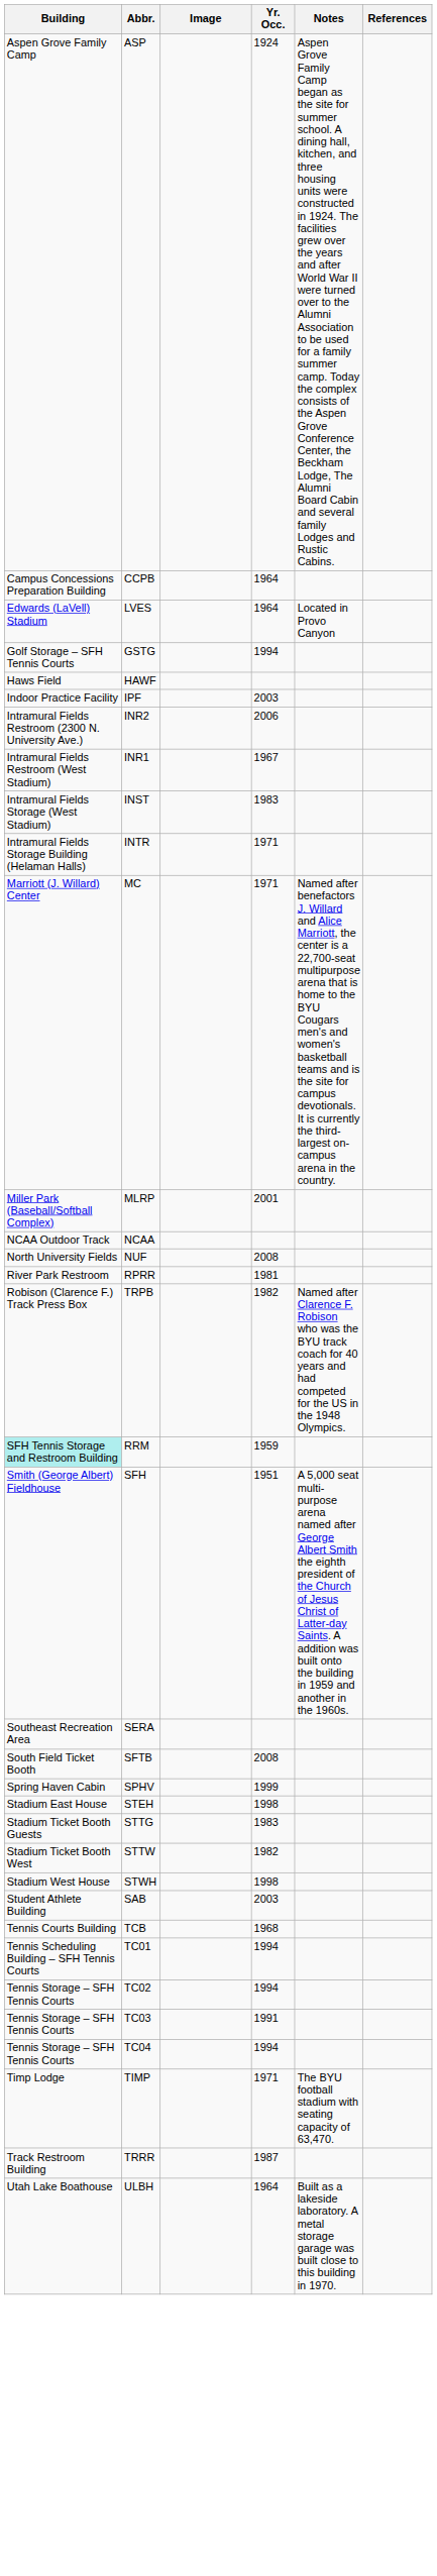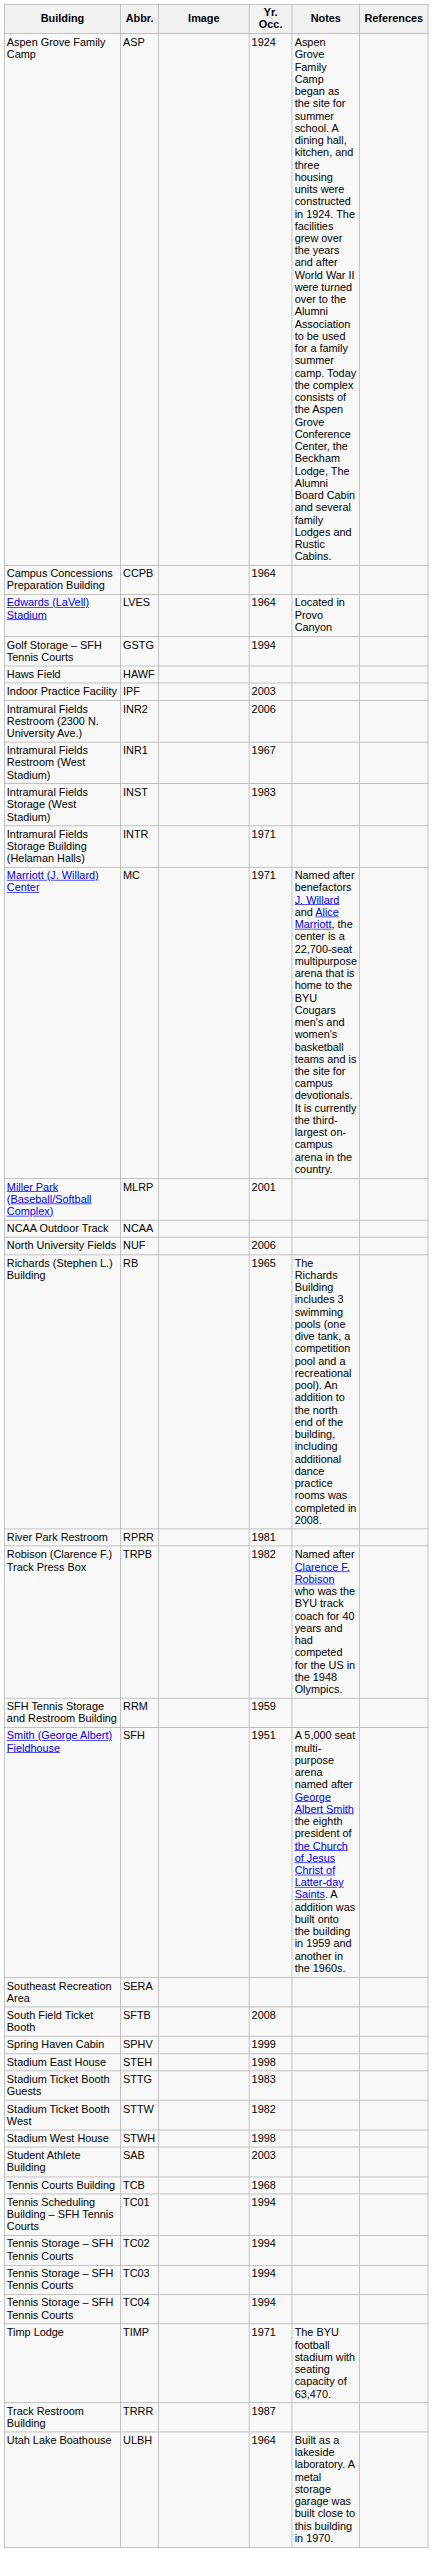 <table class="wikitable sortable" style="width:100%;">
 <tr>
 <th style="width:200px;">Building</th>
 <th width="50">Abbr.</th>
 <th style="width:200px;" class="unsortable">Image</th>
 <th width="75">Yr. Occ.</th>
 <th class="unsortable">Notes</th>
 <th style="width:100px;" class="unsortable">References</th>
 </tr>
 <tr valign="top">
 <td>Aspen Grove Family Camp</td>
 <td>ASP</td>
 <td></td>
 <td>1924</td>
 <td>Aspen Grove Family Camp began as the site for summer school. A dining hall, kitchen, and three housing units were constructed in 1924. The facilities grew over the years and after World War II were turned over to the Alumni Association to be used for a family summer camp. Today the complex consists of the Aspen Grove Conference Center, the Beckham Lodge, The Alumni Board Cabin and several family Lodges and Rustic Cabins.</td>
 </tr>
 <tr valign="top">
 <td>Campus Concessions Preparation Building</td>
 <td>CCPB</td>
 <td></td>
 <td>1964</td>
 <td></td>
 <td></td>
 </tr>
 <tr valign="top">
 <td><a href='#'>Edwards (LaVell) Stadium</a></td>
 <td>LVES</td>
 <td></td>
 <td>1964</td>
 <td>Located in Provo Canyon</td>
 <td></td>
 </tr>
 <tr valign="top">
 <td>Golf Storage – SFH Tennis Courts</td>
 <td>GSTG</td>
 <td></td>
 <td>1994</td>
 <td></td>
 <td></td>
 </tr>
 <tr valign="top">
 <td>Haws Field</td>
 <td>HAWF</td>
 <td></td>
 <td></td>
 <td></td>
 <td></td>
 </tr>
 <tr valign="top">
 <td>Indoor Practice Facility</td>
 <td>IPF</td>
 <td></td>
 <td>2003</td>
 <td></td>
 <td></td>
 </tr>
 <tr valign="top">
 <td>Intramural Fields Restroom (2300 N. University Ave.)</td>
 <td>INR2</td>
 <td></td>
 <td>2006</td>
 <td></td>
 <td></td>
 </tr>
 <tr valign="top">
 <td>Intramural Fields Restroom (West Stadium)</td>
 <td>INR1</td>
 <td></td>
 <td>1967</td>
 <td></td>
 <td></td>
 </tr>
 <tr valign="top">
 <td>Intramural Fields Storage (West Stadium)</td>
 <td>INST</td>
 <td></td>
 <td>1983</td>
 <td></td>
 <td></td>
 </tr>
 <tr valign="top">
 <td>Intramural Fields Storage Building (Helaman Halls)</td>
 <td>INTR</td>
 <td></td>
 <td>1971</td>
 <td></td>
 <td></td>
 </tr>
 <tr valign="top">
 <td><a href='#'>Marriott (J. Willard) Center</a></td>
 <td>MC</td>
 <td></td>
 <td>1971</td>
 <td>Named after benefactors <a href='#'>J. Willard</a> and <a href='#'>Alice Marriott</a>, the center is a 22,700-seat multipurpose arena that is home to the BYU Cougars men's and women's basketball teams and is the site for campus devotionals. It is currently the third-largest on-campus arena in the country.</td>
 <td></td>
 </tr>
 <tr valign="top">
 <td><a href='#'>Miller Park (Baseball/Softball Complex)</a></td>
 <td>MLRP</td>
 <td></td>
 <td>2001</td>
 <td></td>
 <td></td>
 </tr>
 <tr>
 <td>NCAA Outdoor Track</td>
 <td>NCAA</td>
 <td></td>
 <td></td>
 <td></td>
 <td></td>
 </tr>
 <tr valign="top">
 <td>North University Fields</td>
 <td>NUF</td>
 <td></td>
-<td>2008</td>
+<td>2006</td>
 <td></td>
+<td></td>
+</tr>
+<tr valign="top">
+<td>Richards (Stephen L.) Building</td>
+<td>RB</td>
+<td></td>
+<td>1965</td>
+<td>The Richards Building includes 3 swimming pools (one dive tank, a competition pool and a recreational pool). An addition to the north end of the building, including additional dance practice rooms was completed in 2008.</td>
 <td></td>
 </tr>
 <tr valign="top">
 <td>River Park Restroom</td>
 <td>RPRR</td>
 <td></td>
 <td>1981</td>
 <td></td>
 <td></td>
 </tr>
 <tr valign="top">
 <td>Robison (Clarence F.) Track Press Box</td>
 <td>TRPB</td>
 <td></td>
 <td>1982</td>
 <td>Named after <a href='#'>Clarence F. Robison</a> who was the BYU track coach for 40 years and had competed for the US in the 1948 Olympics.</td>
 <td></td>
 </tr>
 <tr valign="top">
-<td style="background: paleturquoise;">SFH Tennis Storage and Restroom Building</td>
+<td>SFH Tennis Storage and Restroom Building</td>
 <td>RRM</td>
 <td></td>
 <td>1959</td>
 <td></td>
 <td></td>
 </tr>
 <tr valign="top">
 <td><a href='#'>Smith (George Albert) Fieldhouse</a></td>
 <td>SFH</td>
 <td></td>
 <td>1951</td>
 <td>A 5,000 seat multi-purpose arena named after <a href='#'>George Albert Smith</a> the eighth president of <a href='#'>the Church of Jesus Christ of Latter-day Saints</a>. A  addition was built onto the building in 1959 and another in the 1960s.</td>
 <td></td>
 </tr>
 <tr valign="top">
 <td>Southeast Recreation Area</td>
 <td>SERA</td>
 <td></td>
 <td></td>
 <td></td>
 <td></td>
 </tr>
 <tr valign="top">
 <td>South Field Ticket Booth</td>
 <td>SFTB</td>
 <td></td>
 <td>2008</td>
 <td></td>
 <td></td>
 </tr>
 <tr valign="top">
 <td>Spring Haven Cabin</td>
 <td>SPHV</td>
 <td></td>
 <td>1999</td>
 <td></td>
 <td></td>
 </tr>
 <tr valign="top">
 <td>Stadium East House</td>
 <td>STEH</td>
 <td></td>
 <td>1998</td>
 <td></td>
 <td></td>
 </tr>
 <tr valign="top">
 <td>Stadium Ticket Booth Guests</td>
 <td>STTG</td>
 <td></td>
 <td>1983</td>
 <td></td>
 <td></td>
 </tr>
 <tr valign="top">
 <td>Stadium Ticket Booth West</td>
 <td>STTW</td>
 <td></td>
 <td>1982</td>
 <td></td>
 <td></td>
 </tr>
 <tr valign="top">
 <td>Stadium West House</td>
 <td>STWH</td>
 <td></td>
 <td>1998</td>
 <td></td>
 <td></td>
 </tr>
 <tr valign="top">
 <td>Student Athlete Building</td>
 <td>SAB</td>
 <td></td>
 <td>2003</td>
 <td></td>
 <td></td>
 </tr>
 <tr valign="top">
 <td>Tennis Courts Building</td>
 <td>TCB</td>
 <td></td>
 <td>1968</td>
 <td></td>
 <td></td>
 </tr>
 <tr valign="top">
 <td>Tennis Scheduling Building – SFH Tennis Courts</td>
 <td>TC01</td>
 <td></td>
 <td>1994</td>
 <td></td>
 <td></td>
 </tr>
 <tr valign="top">
 <td>Tennis Storage – SFH Tennis Courts</td>
 <td>TC02</td>
 <td></td>
 <td>1994</td>
 <td></td>
 <td></td>
 </tr>
 <tr valign="top">
 <td>Tennis Storage – SFH Tennis Courts</td>
 <td>TC03</td>
 <td></td>
-<td>1991</td>
+<td>1994</td>
 <td></td>
 <td></td>
 </tr>
 <tr valign="top">
 <td>Tennis Storage – SFH Tennis Courts</td>
 <td>TC04</td>
 <td></td>
 <td>1994</td>
 <td></td>
 <td></td>
 </tr>
 <tr valign="top">
 <td>Timp Lodge</td>
 <td>TIMP</td>
 <td></td>
 <td>1971</td>
 <td>The BYU football stadium with seating capacity of 63,470.</td>
 <td></td>
 </tr>
 <tr valign="top">
 <td>Track Restroom Building</td>
 <td>TRRR</td>
 <td></td>
 <td>1987</td>
 <td></td>
 <td></td>
 </tr>
 <tr valign="top">
 <td>Utah Lake Boathouse</td>
 <td>ULBH</td>
 <td></td>
 <td>1964</td>
 <td>Built as a lakeside laboratory. A metal storage garage was built close to this building in 1970.</td>
 <td></td>
 </tr>
 </table>
